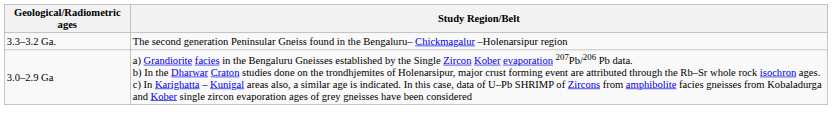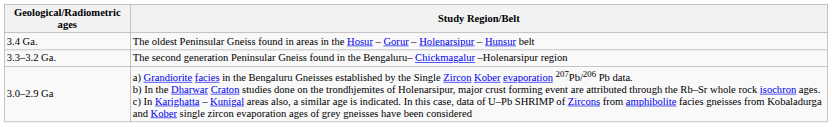 <table class="wikitable">
 <tr>
 <th>Geological/Radiometric ages</th>
 <th>Study Region/Belt</th>
+</tr>
+<tr>
+<td>3.4 Ga.</td>
+<td>The oldest Peninsular Gneiss found in areas in the <a href='#'>Hosur</a> – <a href='#'>Gorur</a> – <a href='#'>Holenarsipur</a> – <a href='#'>Hunsur</a> belt</td>
 </tr>
 <tr>
 <td>3.3–3.2 Ga.</td>
 <td>The second generation Peninsular Gneiss found in the Bengaluru– <a href='#'>Chickmagalur</a> –Holenarsipur region</td>
 </tr>
 <tr>
 <td>3.0–2.9 Ga</td>
 <td>a) <a href='#'>Grandiorite</a> <a href='#'>facies</a> in the Bengaluru Gneisses established by the Single <a href='#'>Zircon</a> <a href='#'>Kober</a> <a href='#'>evaporation</a> <sup>207</sup>Pb/<sup>206</sup> Pb data.<br>b) In the <a href='#'>Dharwar</a> <a href='#'>Craton</a> studies done on the trondhjemites of Holenarsipur, major crust forming event are attributed through the Rb–Sr whole rock <a href='#'>isochron</a> ages.<br>c) In <a href='#'>Karighatta</a> – <a href='#'>Kunigal</a> areas also, a similar age is indicated. In this case, data of U–Pb SHRIMP of <a href='#'>Zircons</a> from <a href='#'>amphibolite</a> facies gneisses from Kobaladurga and <a href='#'>Kober</a> single zircon evaporation ages of grey gneisses have been considered</td>
 </tr>
 </table>
